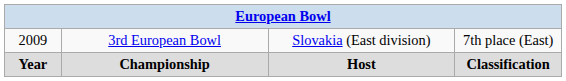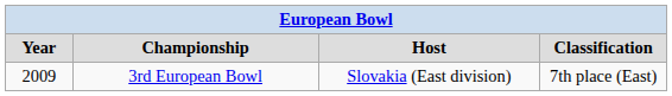 <table class="wikitable" style=font-size:90%>
 <tr align=center   style="background:#ccddee;">
 <td colspan=4><strong><a href='#'>European Bowl</a></strong></td>
+</tr>
+<tr align=center bgcolor="#dddddd">
+<td width=50><strong>Year</strong></td>
+<td width=200><strong>Championship</strong></td>
+<td width=180><strong>Host</strong></td>
+<td width=100><strong>Classification</strong></td>
 </tr>
 <tr align=center>
 <td>2009</td>
 <td><a href='#'>3rd European Bowl</a></td>
 <td><a href='#'>Slovakia</a> (East division)</td>
 <td align="center">7th place (East)</td>
 </tr>
-<tr align=center bgcolor="#dddddd">
-<td width=50><strong>Year</strong></td>
-<td width=200><strong>Championship</strong></td>
-<td width=180><strong>Host</strong></td>
-<td width=100><strong>Classification</strong></td>
-</tr>
 </table>
